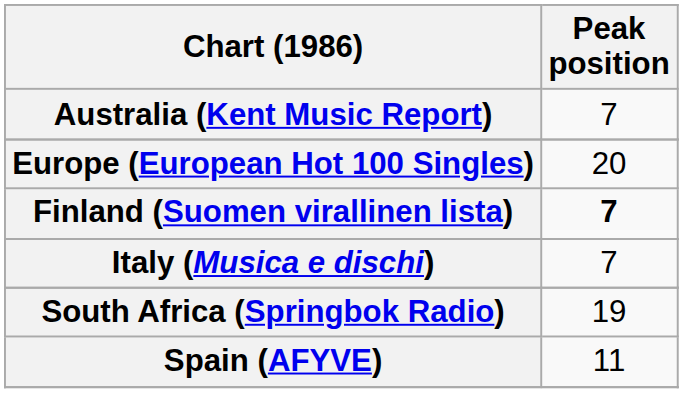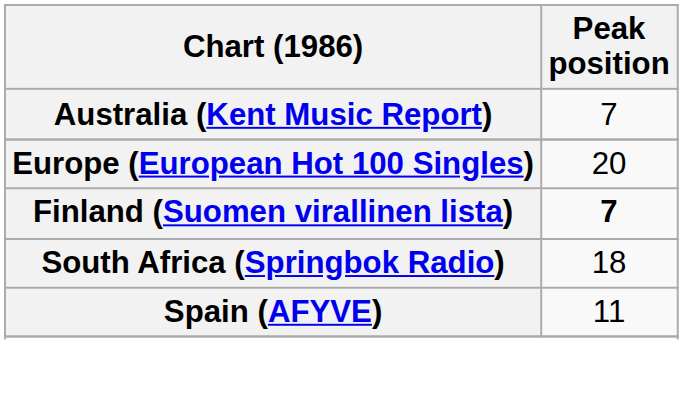 <table class="wikitable sortable plainrowheaders" style="text-align:center">
 <tr>
 <th scope="col">Chart (1986)</th>
 <th scope="col">Peak<br>position</th>
 </tr>
 <tr>
 <th scope="row">Australia (<a href='#'>Kent Music Report</a>)</th>
 <td>7</td>
 </tr>
 <tr>
 </tr>
 <tr>
 <th scope="row">Europe (<a href='#'>European Hot 100 Singles</a>)</th>
 <td>20</td>
 </tr>
 <tr>
 <th scope="row">Finland (<a href='#'>Suomen virallinen lista</a>)</th>
 <td><strong>7</strong></td>
 </tr>
 <tr>
 </tr>
 <tr>
-<th scope="row">Italy (<em><a href='#'>Musica e dischi</a></em>)</th>
-<td>7</td>
-</tr>
-<tr>
 </tr>
 <tr>
 </tr>
 <tr>
 </tr>
 <tr>
 </tr>
 <tr>
 <th scope="row">South Africa (<a href='#'>Springbok Radio</a>)</th>
-<td>19</td>
+<td>18</td>
 </tr>
 <tr>
 <th scope="row">Spain (<a href='#'>AFYVE</a>)</th>
 <td>11</td>
 </tr>
 <tr>
 </tr>
 <tr>
 </tr>
 <tr>
 </tr>
 </table>
